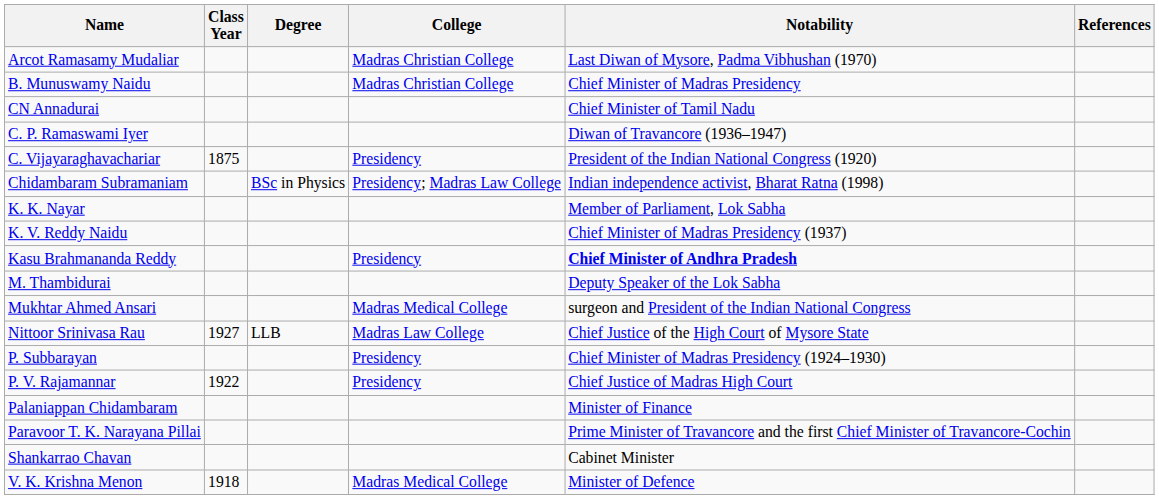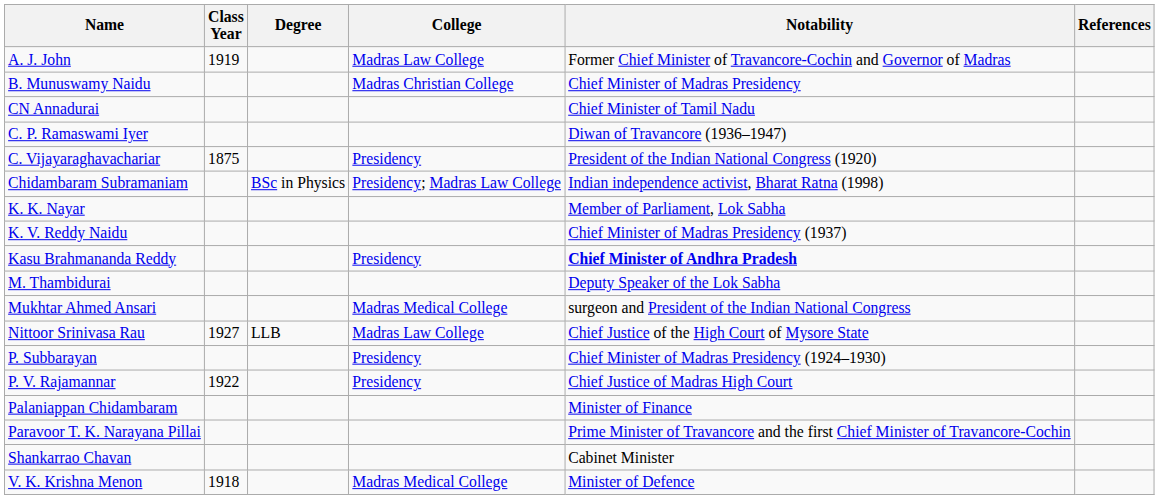 <table class="wikitable">
 <tr>
 <th>Name</th>
 <th>Class<br>Year</th>
 <th>Degree</th>
 <th>College</th>
 <th>Notability</th>
 <th>References</th>
 </tr>
 <tr>
-<td><a href='#'>Arcot Ramasamy Mudaliar</a></td>
+<td><a href='#'>A. J. John</a></td>
+<td>1919</td>
 <td></td>
-<td></td>
-<td><a href='#'>Madras Christian College</a></td>
-<td><a href='#'>Last Diwan of Mysore</a>, <a href='#'>Padma Vibhushan</a> (1970)</td>
+<td><a href='#'>Madras Law College</a></td>
+<td>Former <a href='#'>Chief Minister</a> of <a href='#'>Travancore-Cochin</a> and <a href='#'>Governor</a> of <a href='#'>Madras</a></td>
 <td></td>
 </tr>
 <tr>
 <td><a href='#'>B. Munuswamy Naidu</a></td>
 <td></td>
 <td></td>
 <td><a href='#'>Madras Christian College</a></td>
 <td><a href='#'>Chief Minister of Madras Presidency</a></td>
 <td></td>
 </tr>
 <tr>
 <td><a href='#'>CN Annadurai</a></td>
 <td></td>
 <td></td>
 <td></td>
 <td><a href='#'>Chief Minister of Tamil Nadu</a></td>
 <td></td>
 </tr>
 <tr>
 <td><a href='#'>C. P. Ramaswami Iyer</a></td>
 <td></td>
 <td></td>
 <td></td>
 <td><a href='#'>Diwan of Travancore</a> (1936–1947)</td>
 <td></td>
 </tr>
 <tr>
 <td><a href='#'>C. Vijayaraghavachariar</a></td>
 <td>1875</td>
 <td></td>
 <td><a href='#'>Presidency</a></td>
 <td><a href='#'>President of the Indian National Congress</a> (1920)</td>
 <td></td>
 </tr>
 <tr>
 <td><a href='#'>Chidambaram Subramaniam</a></td>
 <td></td>
 <td><a href='#'>BSc</a> in Physics</td>
 <td><a href='#'>Presidency</a>; <a href='#'>Madras Law College</a></td>
 <td><a href='#'>Indian independence activist</a>, <a href='#'>Bharat Ratna</a> (1998)</td>
 <td></td>
 </tr>
 <tr>
 <td><a href='#'>K. K. Nayar</a></td>
 <td></td>
 <td></td>
 <td></td>
 <td><a href='#'>Member of Parliament</a>, <a href='#'>Lok Sabha</a></td>
 <td></td>
 </tr>
 <tr>
 <td><a href='#'>K. V. Reddy Naidu</a></td>
 <td></td>
 <td></td>
 <td></td>
 <td><a href='#'>Chief Minister of Madras Presidency</a> (1937)</td>
 <td></td>
 </tr>
 <tr>
 <td><a href='#'>Kasu Brahmananda Reddy</a></td>
 <td></td>
 <td></td>
 <td><a href='#'>Presidency</a></td>
 <td><strong><a href='#'>Chief Minister of Andhra Pradesh</a></strong></td>
 <td></td>
 </tr>
 <tr>
 <td><a href='#'>M. Thambidurai</a></td>
 <td></td>
 <td></td>
 <td></td>
 <td><a href='#'>Deputy Speaker of the Lok Sabha</a></td>
 <td></td>
 </tr>
 <tr>
 <td><a href='#'>Mukhtar Ahmed Ansari</a></td>
 <td></td>
 <td></td>
 <td><a href='#'>Madras Medical College</a></td>
 <td>surgeon and <a href='#'>President of the Indian National Congress</a></td>
 <td></td>
 </tr>
 <tr>
 <td><a href='#'>Nittoor Srinivasa Rau</a></td>
 <td>1927</td>
 <td>LLB</td>
 <td><a href='#'>Madras Law College</a></td>
 <td><a href='#'>Chief Justice</a> of the <a href='#'>High Court</a> of <a href='#'>Mysore State</a></td>
 <td></td>
 </tr>
 <tr>
 <td><a href='#'>P. Subbarayan</a></td>
 <td></td>
 <td></td>
 <td><a href='#'>Presidency</a></td>
 <td><a href='#'>Chief Minister of Madras Presidency</a> (1924–1930)</td>
 <td></td>
 </tr>
 <tr>
 <td><a href='#'>P. V. Rajamannar</a></td>
 <td>1922</td>
 <td></td>
 <td><a href='#'>Presidency</a></td>
 <td><a href='#'>Chief Justice of Madras High Court</a></td>
 <td></td>
 </tr>
 <tr>
 <td><a href='#'>Palaniappan Chidambaram</a></td>
 <td></td>
 <td></td>
 <td></td>
 <td><a href='#'>Minister of Finance</a></td>
 <td></td>
 </tr>
 <tr>
 <td><a href='#'>Paravoor T. K. Narayana Pillai</a></td>
 <td></td>
 <td></td>
 <td></td>
 <td><a href='#'>Prime Minister of Travancore</a> and the first <a href='#'>Chief Minister of Travancore-Cochin</a></td>
 <td></td>
 </tr>
 <tr>
 <td><a href='#'>Shankarrao Chavan</a></td>
 <td></td>
 <td></td>
 <td></td>
 <td>Cabinet Minister</td>
 <td></td>
 </tr>
 <tr>
 <td><a href='#'>V. K. Krishna Menon</a></td>
 <td>1918</td>
 <td></td>
 <td><a href='#'>Madras Medical College</a></td>
 <td><a href='#'>Minister of Defence</a></td>
 <td></td>
 </tr>
 </table>
